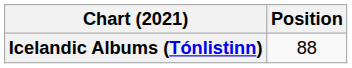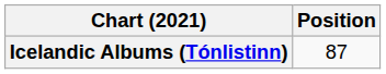 <table class="wikitable plainrowheaders" style="text-align:center">
 <tr>
 <th scope="col">Chart (2021)</th>
 <th scope="col">Position</th>
 </tr>
 <tr>
 <th scope="row">Icelandic Albums (<a href='#'>Tónlistinn</a>)</th>
-<td>88</td>
+<td>87</td>
 </tr>
 </table>
